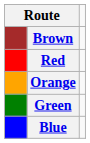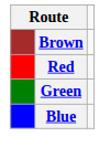 <table class="wikitable" style="float:right;">
 <tr>
 <th colspan=2>Route</th>
 </tr>
 <tr>
 <td width=18 bgcolor=brown></td>
 <th><a href='#'>Brown</a></th>
 <td><strong></strong></td>
 </tr>
 <tr>
 <td width=18 bgcolor=red></td>
 <th><a href='#'>Red</a></th>
 <td><strong></strong></td>
 </tr>
 <tr>
-<td width=18 bgcolor=orange></td>
-<th><a href='#'>Orange</a></th>
-<td><strong></strong></td>
-</tr>
-<tr>
 <td width=18 bgcolor=green></td>
 <th><a href='#'>Green</a></th>
 <td><strong></strong></td>
 </tr>
 <tr>
 <td width=18 bgcolor=blue></td>
 <th><a href='#'>Blue</a></th>
 <td><strong></strong></td>
 </tr>
 </table>
